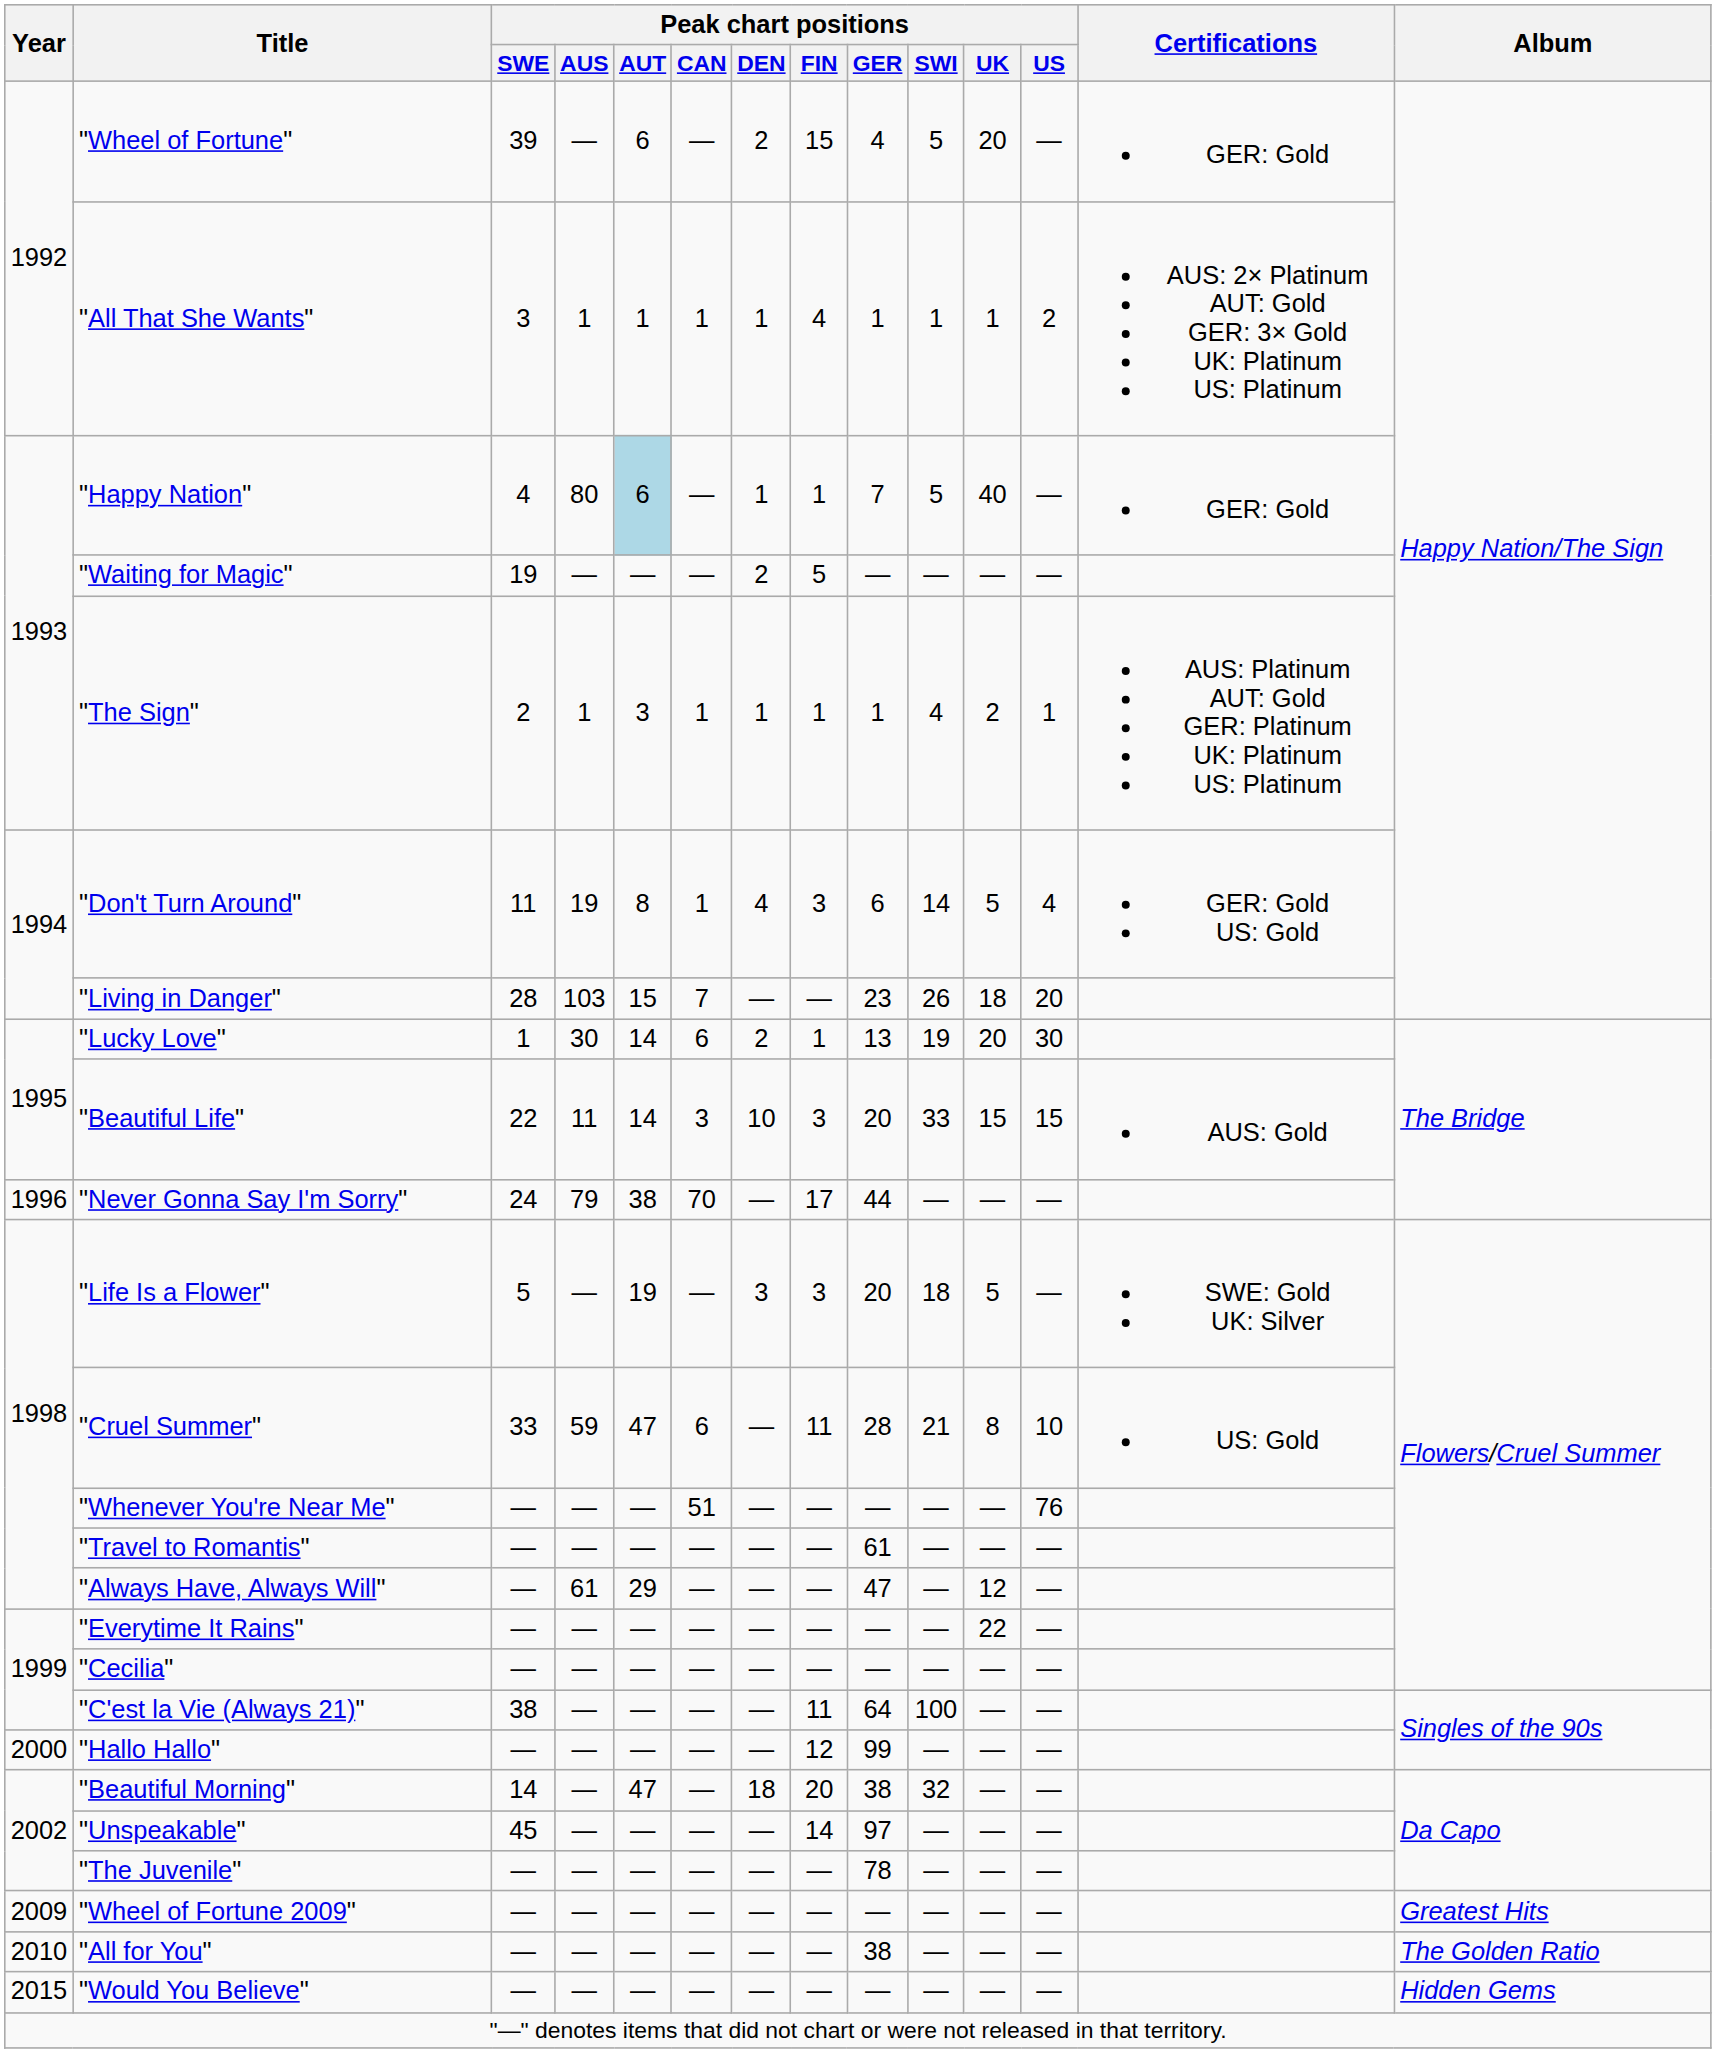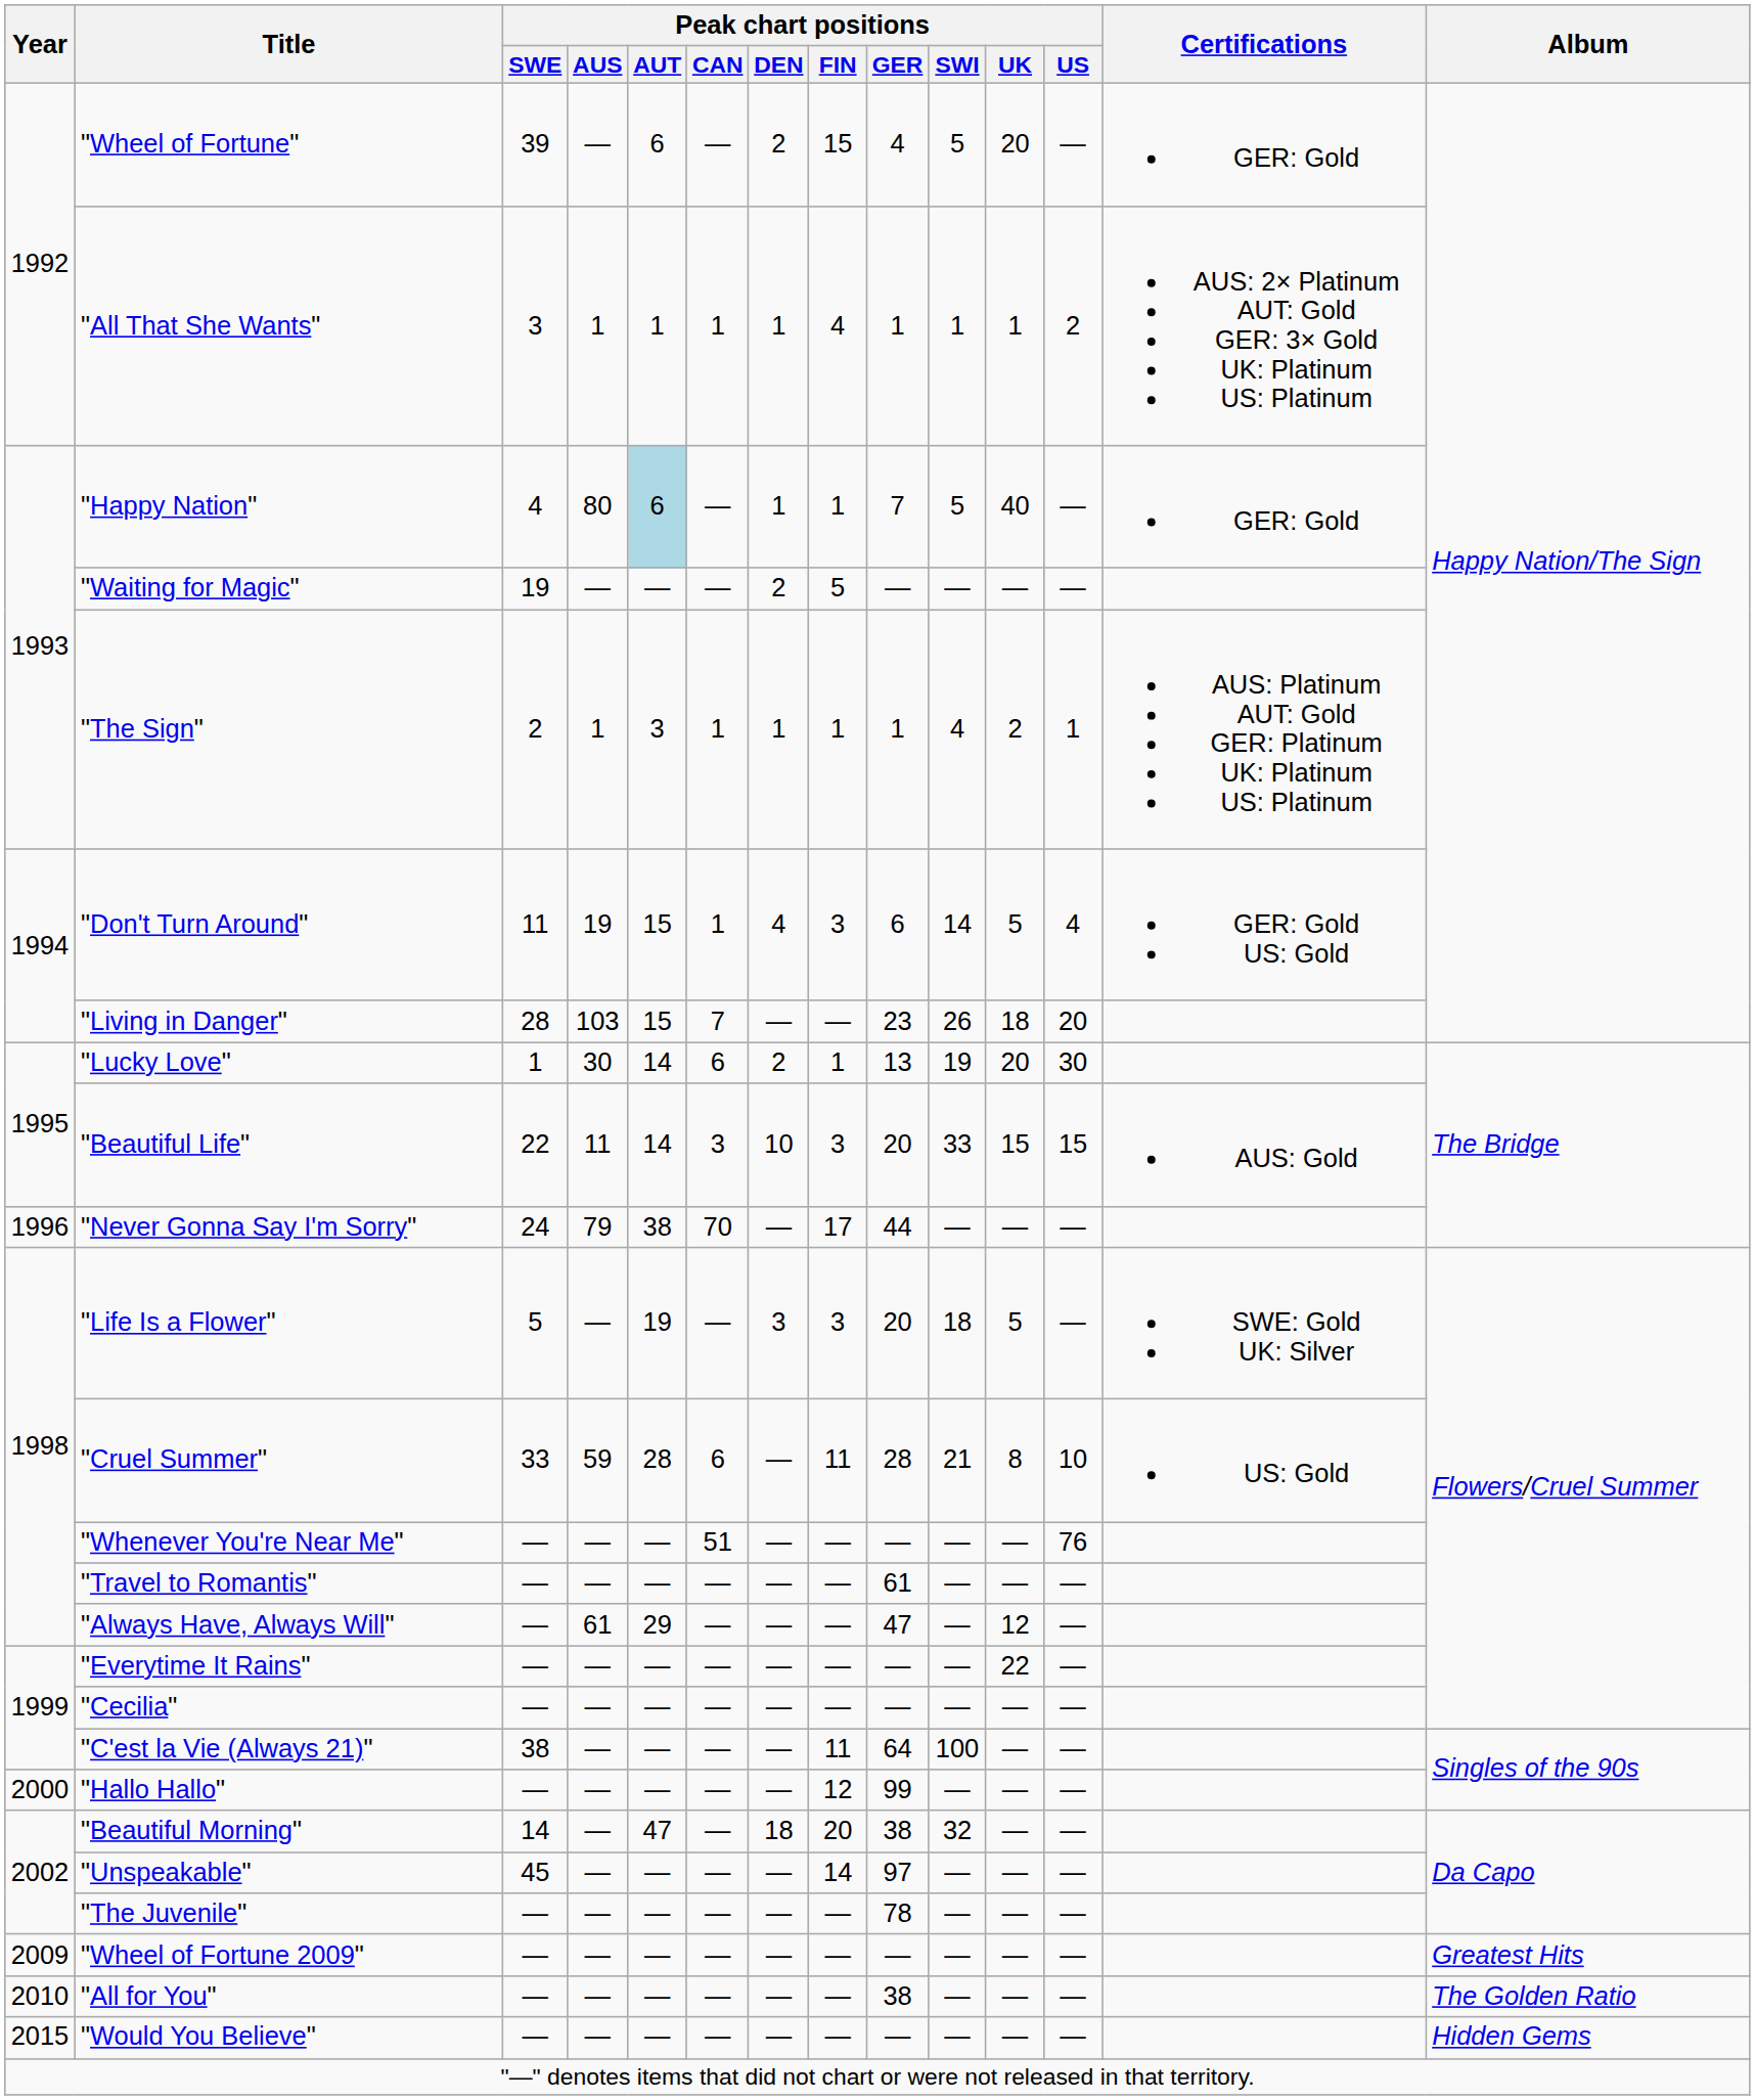 <table class="wikitable" style="text-align:center;">
 <tr>
 <th rowspan="2" style="width:2em;">Year</th>
 <th rowspan="2" style="width:16em;">Title</th>
 <th colspan="10">Peak chart positions</th>
 <th rowspan="2" style="width:12em;"><a href='#'>Certifications</a></th>
 <th rowspan="2" style="width:12em;">Album</th>
 </tr>
 <tr>
 <th style="width:2em;font-size:90%;"><a href='#'>SWE</a><br></th>
 <th style="width:2em;font-size:90%;"><a href='#'>AUS</a><br></th>
 <th style="width:2em;font-size:90%;"><a href='#'>AUT</a><br></th>
 <th style="width:2em;font-size:90%;"><a href='#'>CAN</a><br></th>
 <th style="width:2em;font-size:90%;"><a href='#'>DEN</a><br></th>
 <th style="width:2em;font-size:90%;"><a href='#'>FIN</a><br></th>
 <th style="width:2em;font-size:90%;"><a href='#'>GER</a><br></th>
 <th style="width:2em;font-size:90%;"><a href='#'>SWI</a><br></th>
 <th style="width:2em;font-size:90%;"><a href='#'>UK</a><br></th>
 <th style="width:2em;font-size:90%;"><a href='#'>US</a><br></th>
 </tr>
 <tr>
 <td rowspan="2">1992</td>
 <td style="text-align:left;">"<a href='#'>Wheel of Fortune</a>"</td>
 <td>39</td>
 <td>—</td>
 <td>6</td>
 <td>—</td>
 <td>2</td>
 <td>15</td>
 <td>4</td>
 <td>5</td>
 <td>20</td>
 <td>—</td>
 <td><br><ul><li>GER: Gold</li></ul></td>
 <td style="text-align:left;" rowspan="7"><em><a href='#'>Happy Nation/The Sign</a></em></td>
 </tr>
 <tr>
 <td style="text-align:left;">"<a href='#'>All That She Wants</a>"</td>
 <td>3</td>
 <td>1</td>
 <td>1</td>
 <td>1</td>
 <td>1</td>
 <td>4</td>
 <td>1</td>
 <td>1</td>
 <td>1</td>
 <td>2</td>
 <td><br><ul><li>AUS: 2× Platinum</li><li>AUT: Gold</li><li>GER: 3× Gold</li><li>UK: Platinum</li><li>US: Platinum</li></ul></td>
 </tr>
 <tr>
 <td rowspan="3">1993</td>
 <td style="text-align:left;">"<a href='#'>Happy Nation</a>"</td>
 <td>4</td>
 <td>80</td>
 <td style="background: lightblue;">6</td>
 <td>—</td>
 <td>1</td>
 <td>1</td>
 <td>7</td>
 <td>5</td>
 <td>40</td>
 <td>—</td>
 <td><br><ul><li>GER: Gold</li></ul></td>
 </tr>
 <tr>
 <td style="text-align:left;">"<a href='#'>Waiting for Magic</a>"</td>
 <td>19</td>
 <td>—</td>
 <td>—</td>
 <td>—</td>
 <td>2</td>
 <td>5</td>
 <td>—</td>
 <td>—</td>
 <td>—</td>
 <td>—</td>
 <td></td>
 </tr>
 <tr>
 <td style="text-align:left;">"<a href='#'>The Sign</a>"</td>
 <td>2</td>
 <td>1</td>
 <td>3</td>
 <td>1</td>
 <td>1</td>
 <td>1</td>
 <td>1</td>
 <td>4</td>
 <td>2</td>
 <td>1</td>
 <td><br><ul><li>AUS: Platinum</li><li>AUT: Gold</li><li>GER: Platinum</li><li>UK: Platinum</li><li>US: Platinum</li></ul></td>
 </tr>
 <tr>
 <td rowspan="2">1994</td>
 <td style="text-align:left;">"<a href='#'>Don't Turn Around</a>"</td>
 <td>11</td>
 <td>19</td>
-<td>8</td>
+<td>15</td>
 <td>1</td>
 <td>4</td>
 <td>3</td>
 <td>6</td>
 <td>14</td>
 <td>5</td>
 <td>4</td>
 <td><br><ul><li>GER: Gold</li><li>US: Gold</li></ul></td>
 </tr>
 <tr>
 <td style="text-align:left;">"<a href='#'>Living in Danger</a>"</td>
 <td>28</td>
 <td>103</td>
 <td>15</td>
 <td>7</td>
 <td>—</td>
 <td>—</td>
 <td>23</td>
 <td>26</td>
 <td>18</td>
 <td>20</td>
 <td></td>
 </tr>
 <tr>
 <td rowspan="2">1995</td>
 <td style="text-align:left;">"<a href='#'>Lucky Love</a>"</td>
 <td>1</td>
 <td>30</td>
 <td>14</td>
 <td>6</td>
 <td>2</td>
 <td>1</td>
 <td>13</td>
 <td>19</td>
 <td>20</td>
 <td>30</td>
 <td></td>
 <td style="text-align:left;" rowspan="3"><em><a href='#'>The Bridge</a></em></td>
 </tr>
 <tr>
 <td style="text-align:left;">"<a href='#'>Beautiful Life</a>"</td>
 <td>22</td>
 <td>11</td>
 <td>14</td>
 <td>3</td>
 <td>10</td>
 <td>3</td>
 <td>20</td>
 <td>33</td>
 <td>15</td>
 <td>15</td>
 <td><br><ul><li>AUS: Gold</li></ul></td>
 </tr>
 <tr>
 <td>1996</td>
 <td style="text-align:left;">"<a href='#'>Never Gonna Say I'm Sorry</a>"</td>
 <td>24</td>
 <td>79</td>
 <td>38</td>
 <td>70</td>
 <td>—</td>
 <td>17</td>
 <td>44</td>
 <td>—</td>
 <td>—</td>
 <td>—</td>
 <td></td>
 </tr>
 <tr>
 <td rowspan="5">1998</td>
 <td style="text-align:left;">"<a href='#'>Life Is a Flower</a>"</td>
 <td>5</td>
 <td>—</td>
 <td>19</td>
 <td>—</td>
 <td>3</td>
 <td>3</td>
 <td>20</td>
 <td>18</td>
 <td>5</td>
 <td>—</td>
 <td><br><ul><li>SWE: Gold</li><li>UK: Silver</li></ul></td>
 <td style="text-align:left;" rowspan="7"><em><a href='#'>Flowers</a>/<a href='#'>Cruel Summer</a></em></td>
 </tr>
 <tr>
 <td style="text-align:left;">"<a href='#'>Cruel Summer</a>"</td>
 <td>33</td>
 <td>59</td>
-<td>47</td>
+<td>28</td>
 <td>6</td>
 <td>—</td>
 <td>11</td>
 <td>28</td>
 <td>21</td>
 <td>8</td>
 <td>10</td>
 <td><br><ul><li>US: Gold</li></ul></td>
 </tr>
 <tr>
 <td style="text-align:left;">"<a href='#'>Whenever You're Near Me</a>"</td>
 <td>—</td>
 <td>—</td>
 <td>—</td>
 <td>51</td>
 <td>—</td>
 <td>—</td>
 <td>—</td>
 <td>—</td>
 <td>—</td>
 <td>76</td>
 <td></td>
 </tr>
 <tr>
 <td style="text-align:left;">"<a href='#'>Travel to Romantis</a>"</td>
 <td>—</td>
 <td>—</td>
 <td>—</td>
 <td>—</td>
 <td>—</td>
 <td>—</td>
 <td>61</td>
 <td>—</td>
 <td>—</td>
 <td>—</td>
 <td></td>
 </tr>
 <tr>
 <td style="text-align:left;">"<a href='#'>Always Have, Always Will</a>"</td>
 <td>—</td>
 <td>61</td>
 <td>29</td>
 <td>—</td>
 <td>—</td>
 <td>—</td>
 <td>47</td>
 <td>—</td>
 <td>12</td>
 <td>—</td>
 <td></td>
 </tr>
 <tr>
 <td rowspan="3">1999</td>
 <td style="text-align:left;">"<a href='#'>Everytime It Rains</a>"</td>
 <td>—</td>
 <td>—</td>
 <td>—</td>
 <td>—</td>
 <td>—</td>
 <td>—</td>
 <td>—</td>
 <td>—</td>
 <td>22</td>
 <td>—</td>
 <td></td>
 </tr>
 <tr>
 <td style="text-align:left;">"<a href='#'>Cecilia</a>"</td>
 <td>—</td>
 <td>—</td>
 <td>—</td>
 <td>—</td>
 <td>—</td>
 <td>—</td>
 <td>—</td>
 <td>—</td>
 <td>—</td>
 <td>—</td>
 <td></td>
 </tr>
 <tr>
 <td style="text-align:left;">"<a href='#'>C'est la Vie (Always 21)</a>"</td>
 <td>38</td>
 <td>—</td>
 <td>—</td>
 <td>—</td>
 <td>—</td>
 <td>11</td>
 <td>64</td>
 <td>100</td>
 <td>—</td>
 <td>—</td>
 <td></td>
 <td style="text-align:left;" rowspan="2"><em><a href='#'>Singles of the 90s</a></em></td>
 </tr>
 <tr>
 <td>2000</td>
 <td style="text-align:left;">"<a href='#'>Hallo Hallo</a>"</td>
 <td>—</td>
 <td>—</td>
 <td>—</td>
 <td>—</td>
 <td>—</td>
 <td>12</td>
 <td>99</td>
 <td>—</td>
 <td>—</td>
 <td>—</td>
 <td></td>
 </tr>
 <tr>
 <td rowspan="3">2002</td>
 <td style="text-align:left;">"<a href='#'>Beautiful Morning</a>"</td>
 <td>14</td>
 <td>—</td>
 <td>47</td>
 <td>—</td>
 <td>18</td>
 <td>20</td>
 <td>38</td>
 <td>32</td>
 <td>—</td>
 <td>—</td>
 <td></td>
 <td style="text-align:left;" rowspan="3"><em><a href='#'>Da Capo</a></em></td>
 </tr>
 <tr>
 <td style="text-align:left;">"<a href='#'>Unspeakable</a>"</td>
 <td>45</td>
 <td>—</td>
 <td>—</td>
 <td>—</td>
 <td>—</td>
 <td>14</td>
 <td>97</td>
 <td>—</td>
 <td>—</td>
 <td>—</td>
 <td></td>
 </tr>
 <tr>
 <td style="text-align:left;">"<a href='#'>The Juvenile</a>"</td>
 <td>—</td>
 <td>—</td>
 <td>—</td>
 <td>—</td>
 <td>—</td>
 <td>—</td>
 <td>78</td>
 <td>—</td>
 <td>—</td>
 <td>—</td>
 <td></td>
 </tr>
 <tr>
 <td>2009</td>
 <td style="text-align:left;">"<a href='#'>Wheel of Fortune 2009</a>"</td>
 <td>—</td>
 <td>—</td>
 <td>—</td>
 <td>—</td>
 <td>—</td>
 <td>—</td>
 <td>—</td>
 <td>—</td>
 <td>—</td>
 <td>—</td>
 <td></td>
 <td style="text-align:left;"><em><a href='#'>Greatest Hits</a></em></td>
 </tr>
 <tr>
 <td>2010</td>
 <td style="text-align:left;">"<a href='#'>All for You</a>"</td>
 <td>—</td>
 <td>—</td>
 <td>—</td>
 <td>—</td>
 <td>—</td>
 <td>—</td>
 <td>38</td>
 <td>—</td>
 <td>—</td>
 <td>—</td>
 <td></td>
 <td style="text-align:left;"><em><a href='#'>The Golden Ratio</a></em></td>
 </tr>
 <tr>
 <td>2015</td>
 <td style="text-align:left;">"<a href='#'>Would You Believe</a>"</td>
 <td>—</td>
 <td>—</td>
 <td>—</td>
 <td>—</td>
 <td>—</td>
 <td>—</td>
 <td>—</td>
 <td>—</td>
 <td>—</td>
 <td>—</td>
 <td></td>
 <td style="text-align:left;"><em><a href='#'>Hidden Gems</a></em></td>
 </tr>
 <tr>
 <td align="center" colspan="15" style="font-size:90%">"—" denotes items that did not chart or were not released in that territory.</td>
 </tr>
 </table>
